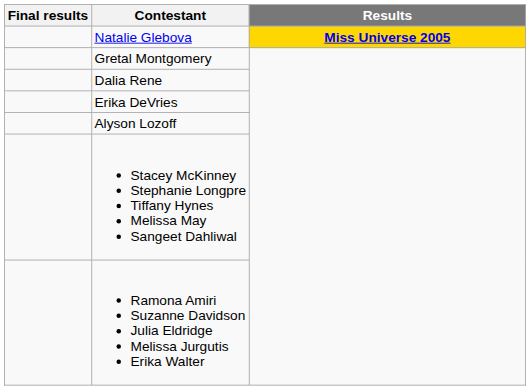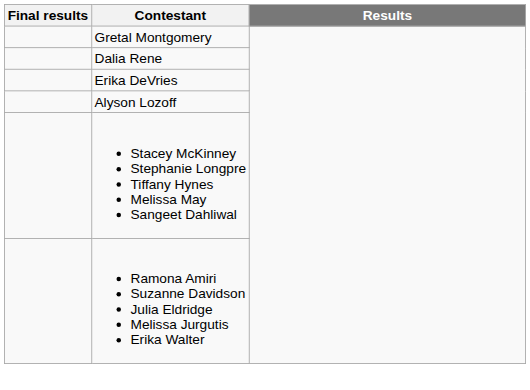 <table class="wikitable sortable" style="font-size: 95%;">
 <tr>
 <th>Final results</th>
 <th>Contestant</th>
 <th width="300" style="background-color:#787878;color:#FFFFFF;">Results</th>
-</tr>
-<tr>
-<td></td>
-<td><a href='#'>Natalie Glebova</a></td>
-<th style="background:gold;"><a href='#'>Miss Universe 2005</a></th>
 </tr>
 <tr>
 <td></td>
 <td>Gretal Montgomery</td>
 </tr>
 <tr>
 <td></td>
 <td>Dalia Rene</td>
 </tr>
 <tr>
 <td></td>
 <td>Erika DeVries</td>
 </tr>
 <tr>
 <td></td>
 <td>Alyson Lozoff</td>
 </tr>
 <tr>
 <td></td>
 <td><br><ul><li>Stacey McKinney</li><li>Stephanie Longpre</li><li>Tiffany Hynes</li><li>Melissa May</li><li>Sangeet Dahliwal</li></ul></td>
 </tr>
 <tr>
 <td></td>
 <td><br><ul><li>Ramona Amiri</li><li>Suzanne Davidson</li><li>Julia Eldridge</li><li>Melissa Jurgutis</li><li>Erika Walter</li></ul></td>
 </tr>
 </table>
